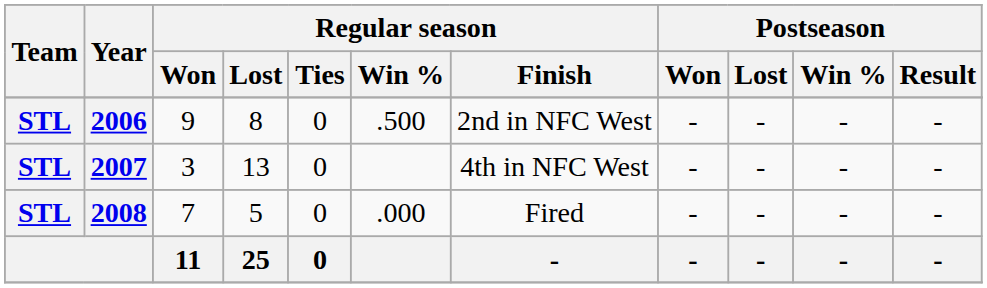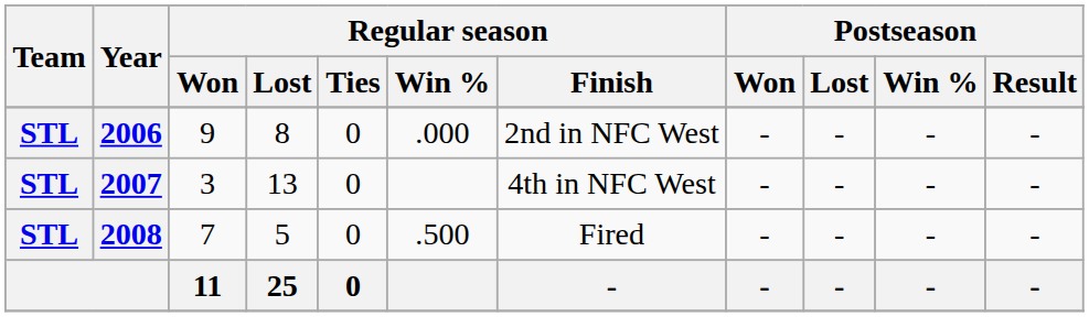 <table class="wikitable" style="font-size: 95%; text-align:center;">
 <tr>
 <th rowspan="2">Team</th>
 <th rowspan="2">Year</th>
 <th colspan="5">Regular season</th>
 <th colspan="4">Postseason</th>
 </tr>
 <tr>
 <th>Won</th>
 <th>Lost</th>
 <th>Ties</th>
 <th>Win %</th>
 <th>Finish</th>
 <th>Won</th>
 <th>Lost</th>
 <th>Win %</th>
 <th>Result</th>
 </tr>
 <tr>
 </tr>
 <tr>
 <th><a href='#'>STL</a></th>
 <th><a href='#'>2006</a></th>
 <td>9</td>
 <td>8</td>
 <td>0</td>
-<td>.500</td>
+<td>.000</td>
 <td>2nd in NFC West</td>
 <td>-</td>
 <td>-</td>
 <td>-</td>
 <td>-</td>
 </tr>
 <tr>
 <th><a href='#'>STL</a></th>
 <th><a href='#'>2007</a></th>
 <td>3</td>
 <td>13</td>
 <td>0</td>
 <td></td>
 <td>4th in NFC West</td>
 <td>-</td>
 <td>-</td>
 <td>-</td>
 <td>-</td>
 </tr>
 <tr>
 <th><a href='#'>STL</a></th>
 <th><a href='#'>2008</a></th>
 <td>7</td>
 <td>5</td>
 <td>0</td>
-<td>.000</td>
+<td>.500</td>
 <td>Fired</td>
 <td>-</td>
 <td>-</td>
 <td>-</td>
 <td>-</td>
 </tr>
 <tr>
 <th colspan="2"></th>
 <th>11</th>
 <th>25</th>
 <th>0</th>
 <th></th>
 <th>-</th>
 <th>-</th>
 <th>-</th>
 <th>-</th>
 <th>-</th>
 </tr>
 <tr>
 </tr>
 </table>
